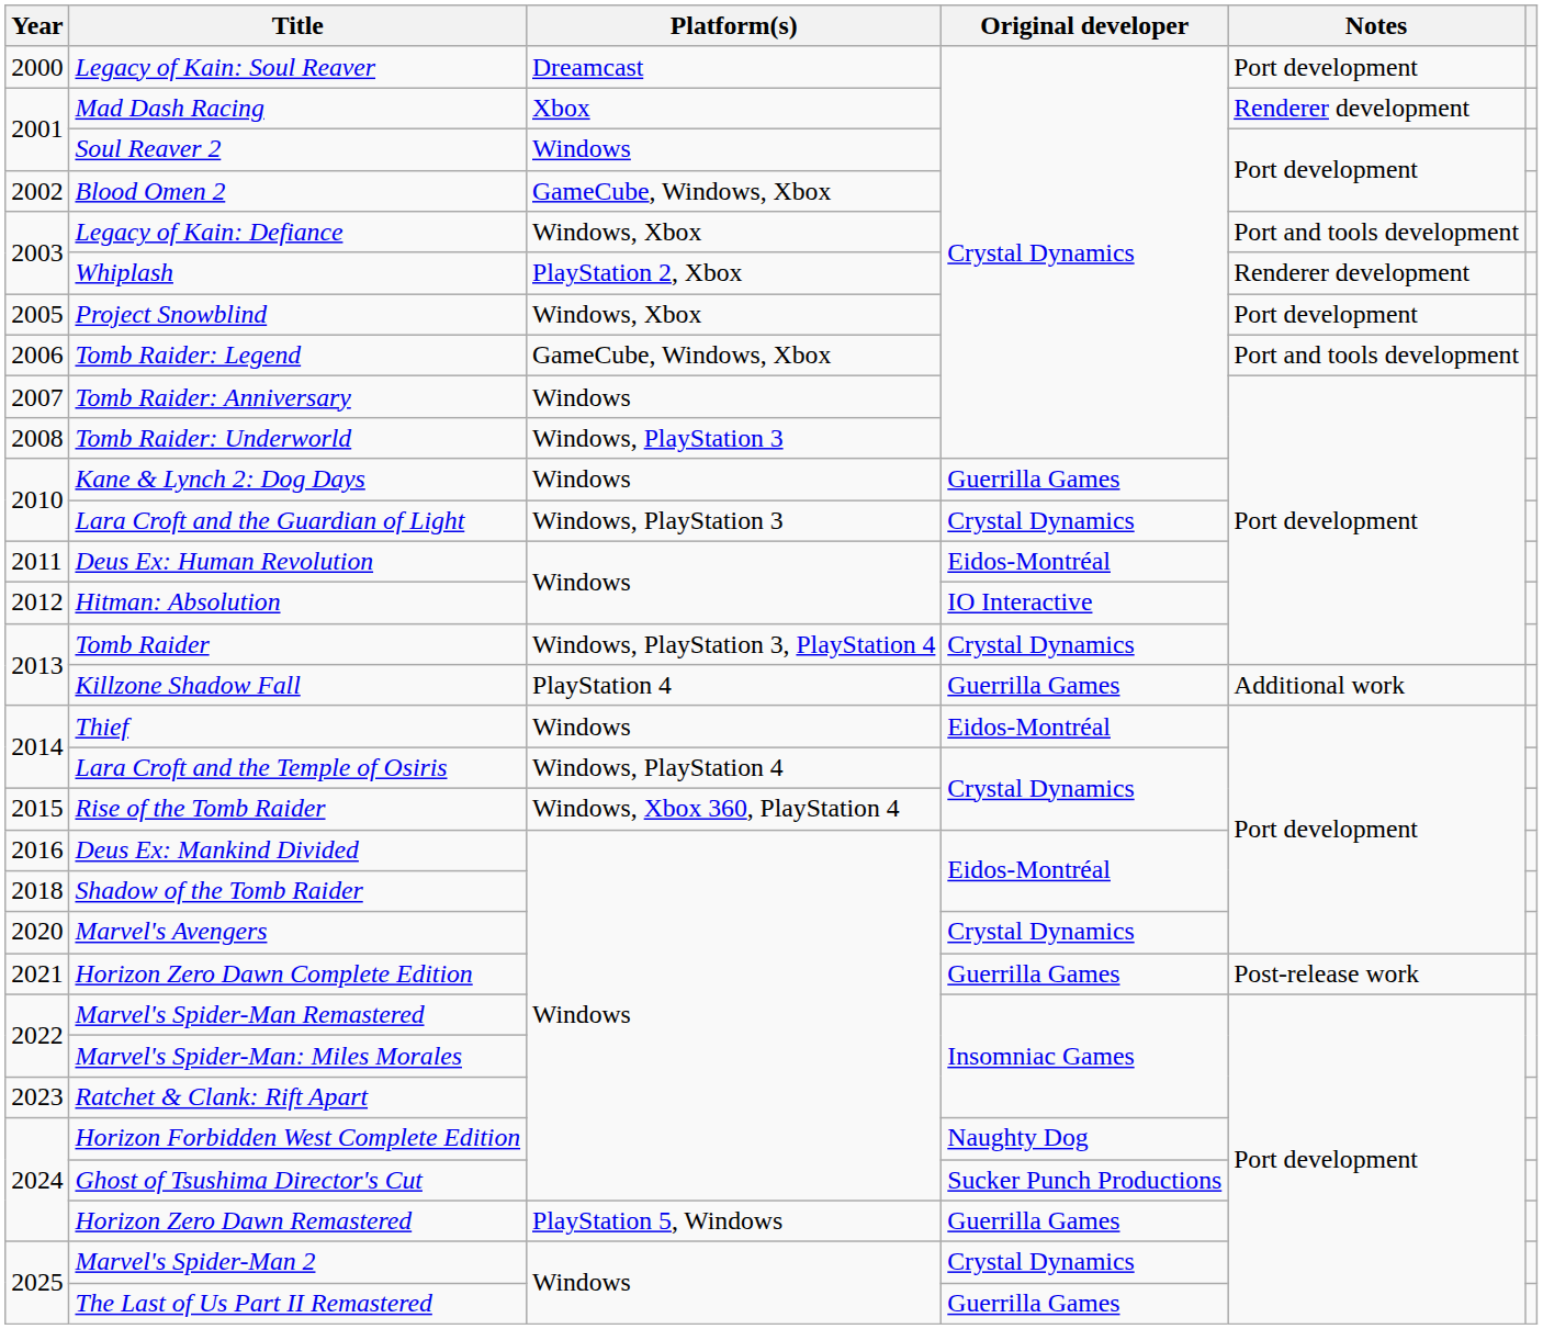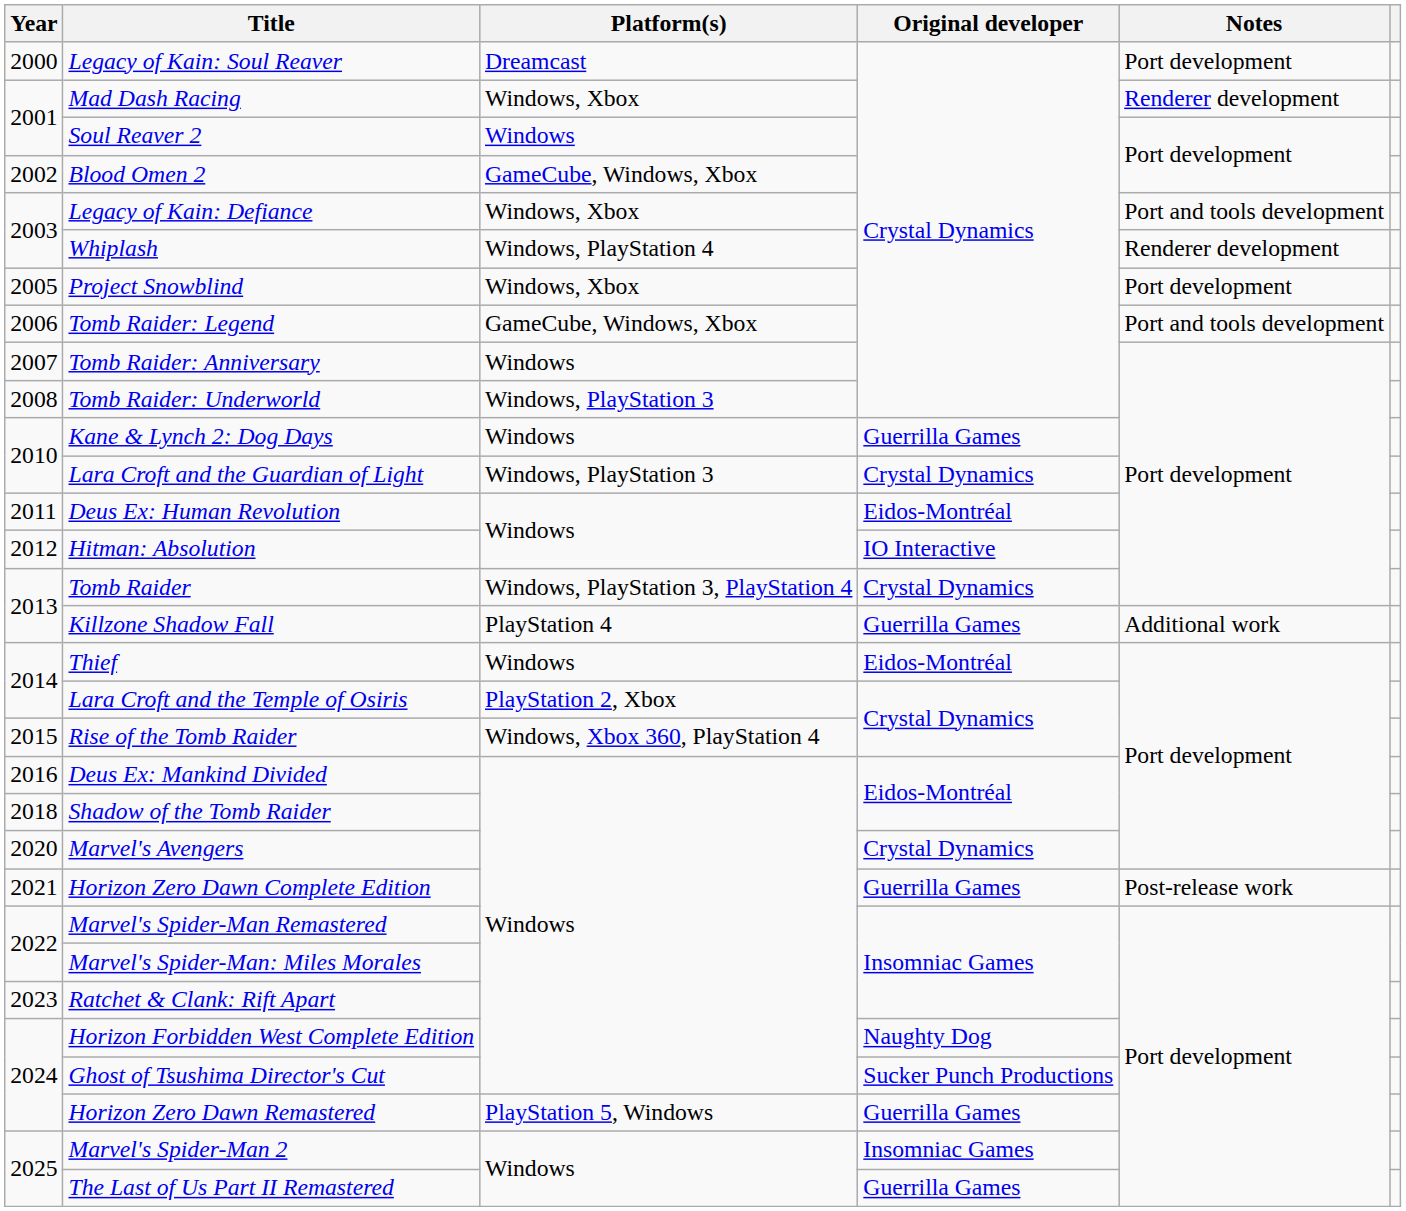 <table class="wikitable sortable">
 <tr>
 <th>Year</th>
 <th>Title</th>
 <th>Platform(s)</th>
 <th>Original developer</th>
 <th>Notes</th>
 <th class="unsortable"></th>
 </tr>
 <tr>
 <td>2000</td>
 <td><em><a href='#'>Legacy of Kain: Soul Reaver</a></em></td>
 <td><a href='#'>Dreamcast</a></td>
 <td rowspan="10"><a href='#'>Crystal Dynamics</a></td>
 <td>Port development</td>
 <td style="text-align:center;"></td>
 </tr>
 <tr>
 <td rowspan="2">2001</td>
 <td><em><a href='#'>Mad Dash Racing</a></em></td>
-<td><a href='#'>Xbox</a></td>
+<td>Windows, Xbox</td>
 <td><a href='#'>Renderer</a> development</td>
 <td style="text-align:center;"></td>
 </tr>
 <tr>
 <td><em><a href='#'>Soul Reaver 2</a></em></td>
 <td><a href='#'>Windows</a></td>
 <td rowspan="2">Port development</td>
 <td style="text-align:center;"></td>
 </tr>
 <tr>
 <td>2002</td>
 <td><em><a href='#'>Blood Omen 2</a></em></td>
 <td><a href='#'>GameCube</a>, Windows, Xbox</td>
 <td style="text-align:center;"></td>
 </tr>
 <tr>
 <td rowspan="2">2003</td>
 <td><em><a href='#'>Legacy of Kain: Defiance</a></em></td>
 <td>Windows, Xbox</td>
 <td>Port and tools development</td>
 <td style="text-align:center;"></td>
 </tr>
 <tr>
 <td><em><a href='#'>Whiplash</a></em></td>
-<td><a href='#'>PlayStation 2</a>, Xbox</td>
+<td>Windows, PlayStation 4</td>
 <td>Renderer development</td>
 <td style="text-align:center;"></td>
 </tr>
 <tr>
 <td>2005</td>
 <td><em><a href='#'>Project Snowblind</a></em></td>
 <td>Windows, Xbox</td>
 <td>Port development</td>
 <td style="text-align:center;"></td>
 </tr>
 <tr>
 <td>2006</td>
 <td><em><a href='#'>Tomb Raider: Legend</a></em></td>
 <td>GameCube, Windows, Xbox</td>
 <td>Port and tools development</td>
 <td style="text-align:center;"></td>
 </tr>
 <tr>
 <td>2007</td>
 <td><em><a href='#'>Tomb Raider: Anniversary</a></em></td>
 <td>Windows</td>
 <td rowspan="7">Port development</td>
 <td style="text-align:center;"></td>
 </tr>
 <tr>
 <td>2008</td>
 <td><em><a href='#'>Tomb Raider: Underworld</a></em></td>
 <td>Windows, <a href='#'>PlayStation 3</a></td>
 <td style="text-align:center;"></td>
 </tr>
 <tr>
 <td rowspan="2">2010</td>
 <td><em><a href='#'>Kane & Lynch 2: Dog Days</a></em></td>
 <td>Windows</td>
 <td><a href='#'>Guerrilla Games</a></td>
 <td style="text-align:center;"></td>
 </tr>
 <tr>
 <td><em><a href='#'>Lara Croft and the Guardian of Light</a></em></td>
 <td>Windows, PlayStation 3</td>
 <td><a href='#'>Crystal Dynamics</a></td>
 <td style="text-align:center;"></td>
 </tr>
 <tr>
 <td>2011</td>
 <td><em><a href='#'>Deus Ex: Human Revolution</a></em></td>
 <td rowspan="2">Windows</td>
 <td><a href='#'>Eidos-Montréal</a></td>
 <td style="text-align:center;"></td>
 </tr>
 <tr>
 <td>2012</td>
 <td><em><a href='#'>Hitman: Absolution</a></em></td>
 <td><a href='#'>IO Interactive</a></td>
 <td style="text-align:center;"></td>
 </tr>
 <tr>
 <td rowspan="2">2013</td>
 <td><em><a href='#'>Tomb Raider</a></em></td>
 <td>Windows, PlayStation 3, <a href='#'>PlayStation 4</a></td>
 <td><a href='#'>Crystal Dynamics</a></td>
 <td style="text-align:center;"></td>
 </tr>
 <tr>
 <td><em><a href='#'>Killzone Shadow Fall</a></em></td>
 <td>PlayStation 4</td>
 <td><a href='#'>Guerrilla Games</a></td>
 <td>Additional work</td>
 <td style="text-align:center;"></td>
 </tr>
 <tr>
 <td rowspan="2">2014</td>
 <td><em><a href='#'>Thief</a></em></td>
 <td>Windows</td>
 <td><a href='#'>Eidos-Montréal</a></td>
 <td rowspan="6">Port development</td>
 <td style="text-align:center;"></td>
 </tr>
 <tr>
 <td><em><a href='#'>Lara Croft and the Temple of Osiris</a></em></td>
-<td>Windows, PlayStation 4</td>
+<td><a href='#'>PlayStation 2</a>, Xbox</td>
 <td rowspan="2"><a href='#'>Crystal Dynamics</a></td>
 <td style="text-align:center;"></td>
 </tr>
 <tr>
 <td>2015</td>
 <td><em><a href='#'>Rise of the Tomb Raider</a></em></td>
 <td>Windows, <a href='#'>Xbox 360</a>, PlayStation 4</td>
 <td style="text-align:center;"></td>
 </tr>
 <tr>
 <td>2016</td>
 <td><em><a href='#'>Deus Ex: Mankind Divided</a></em></td>
 <td rowspan="9">Windows</td>
 <td rowspan="2"><a href='#'>Eidos-Montréal</a></td>
 <td style="text-align:center;"></td>
 </tr>
 <tr>
 <td>2018</td>
 <td><em><a href='#'>Shadow of the Tomb Raider</a></em></td>
 <td style="text-align:center;"></td>
 </tr>
 <tr>
 <td>2020</td>
 <td><em><a href='#'>Marvel's Avengers</a></em></td>
 <td><a href='#'>Crystal Dynamics</a></td>
 <td style="text-align:center;"></td>
 </tr>
 <tr>
 <td>2021</td>
 <td><em><a href='#'>Horizon Zero Dawn Complete Edition</a></em></td>
 <td><a href='#'>Guerrilla Games</a></td>
 <td>Post-release work</td>
 <td style="text-align:center;"></td>
 </tr>
 <tr>
 <td rowspan="2">2022</td>
 <td><em><a href='#'>Marvel's Spider-Man Remastered</a></em></td>
 <td rowspan="3"><a href='#'>Insomniac Games</a></td>
 <td rowspan="8">Port development</td>
 <td rowspan="2" style="text-align:center;"></td>
 </tr>
 <tr>
 <td><em><a href='#'>Marvel's Spider-Man: Miles Morales</a></em></td>
 </tr>
 <tr>
 <td>2023</td>
 <td><em><a href='#'>Ratchet & Clank: Rift Apart</a></em></td>
 <td style="text-align:center;"></td>
 </tr>
 <tr>
 <td rowspan="3">2024</td>
 <td><em> <a href='#'>Horizon Forbidden West Complete Edition</a></em></td>
 <td><a href='#'>Naughty Dog</a></td>
 <td style="text-align:center;"></td>
 </tr>
 <tr>
 <td><em><a href='#'>Ghost of Tsushima Director's Cut</a></em></td>
 <td><a href='#'>Sucker Punch Productions</a></td>
 <td style="text-align:center;"></td>
 </tr>
 <tr>
 <td><em><a href='#'>Horizon Zero Dawn Remastered</a></em></td>
 <td><a href='#'>PlayStation 5</a>, Windows</td>
 <td><a href='#'>Guerrilla Games</a></td>
 <td style="text-align:center;"></td>
 </tr>
 <tr>
 <td rowspan="2">2025</td>
 <td><em><a href='#'>Marvel's Spider-Man 2</a></em></td>
 <td rowspan="2">Windows</td>
-<td><a href='#'>Crystal Dynamics</a></td>
+<td><a href='#'>Insomniac Games</a></td>
 <td style="text-align:center;"></td>
 </tr>
 <tr>
 <td><em><a href='#'>The Last of Us Part II Remastered</a></em></td>
 <td><a href='#'>Guerrilla Games</a></td>
 <td style="text-align:center;"></td>
 </tr>
 </table>
